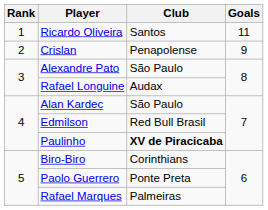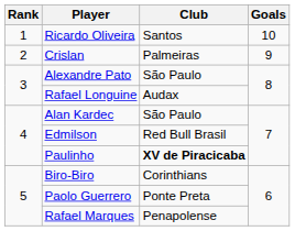 <table class="wikitable sortable" style="text-align:center">
 <tr>
 <th>Rank</th>
 <th>Player</th>
 <th>Club</th>
 <th>Goals</th>
 </tr>
 <tr>
 <td rowspan="1">1</td>
 <td align="left"> <a href='#'>Ricardo Oliveira</a></td>
 <td align="left">Santos</td>
-<td rowspan="1">11</td>
+<td rowspan="1">10</td>
 </tr>
 <tr>
 <td rowspan="1">2</td>
 <td align="left"> <a href='#'>Crislan</a></td>
-<td align="left">Penapolense</td>
+<td align="left">Palmeiras</td>
 <td rowspan="1">9</td>
 </tr>
 <tr>
 <td rowspan="2">3</td>
 <td align="left"> <a href='#'>Alexandre Pato</a></td>
 <td align="left">São Paulo</td>
 <td rowspan="2">8</td>
 </tr>
 <tr>
 <td align="left"> <a href='#'>Rafael Longuine</a></td>
 <td align="left">Audax</td>
 </tr>
 <tr>
 <td rowspan="3">4</td>
 <td align="left"> <a href='#'>Alan Kardec</a></td>
 <td align="left">São Paulo</td>
 <td rowspan="3">7</td>
 </tr>
 <tr>
 <td align="left"> <a href='#'>Edmilson</a></td>
 <td align="left">Red Bull Brasil</td>
 </tr>
 <tr>
 <td align="left"> <a href='#'>Paulinho</a></td>
 <td align="left"><strong>XV de Piracicaba</strong></td>
 </tr>
 <tr>
 <td rowspan="3">5</td>
 <td align="left"> <a href='#'>Biro-Biro</a></td>
 <td align="left">Corinthians</td>
 <td rowspan="3">6</td>
 </tr>
 <tr>
 <td align="left"> <a href='#'>Paolo Guerrero</a></td>
 <td align="left">Ponte Preta</td>
 </tr>
 <tr>
 <td align="left"> <a href='#'>Rafael Marques</a></td>
-<td align="left">Palmeiras</td>
+<td align="left">Penapolense</td>
 </tr>
 </table>
